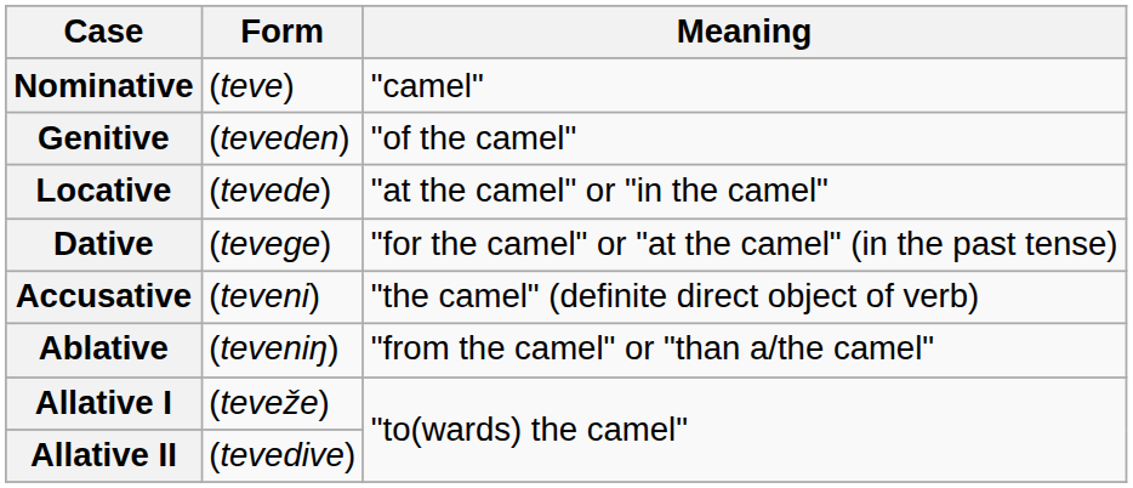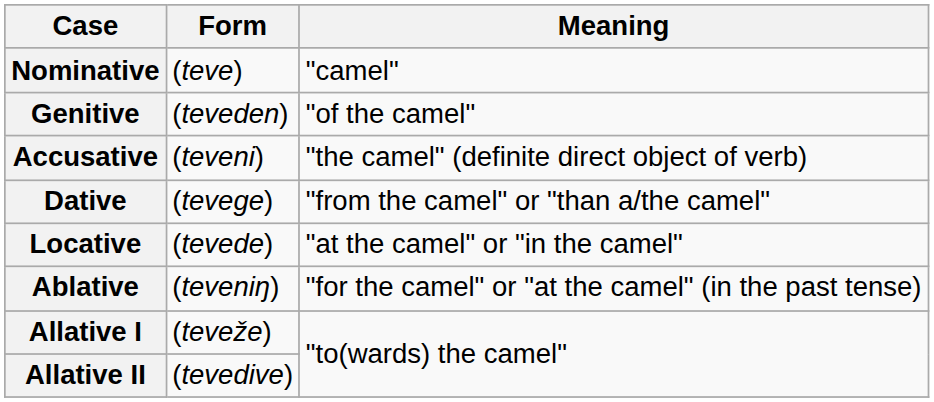 <table class="wikitable">
 <tr>
 <th>Case</th>
 <th>Form</th>
 <th>Meaning</th>
 </tr>
 <tr>
 <th>Nominative</th>
 <td> (<em>teve</em>)</td>
 <td>"camel"</td>
 </tr>
 <tr>
 <th>Genitive</th>
 <td> (<em>teveden</em>)</td>
 <td>"of the camel"</td>
 </tr>
 <tr>
+<th>Accusative</th>
+<td> (<em>teveni</em>)</td>
+<td>"the camel" (definite direct object of verb)</td>
+</tr>
+<tr>
+<th>Dative</th>
+<td> (<em>tevege</em>)</td>
+<td>"from the camel" or "than a/the camel"</td>
+</tr>
+<tr>
 <th>Locative</th>
 <td> (<em>tevede</em>)</td>
 <td>"at the camel" or "in the camel"</td>
 </tr>
 <tr>
-<th>Dative</th>
-<td> (<em>tevege</em>)</td>
-<td>"for the camel" or "at the camel" (in the past tense)</td>
-</tr>
-<tr>
-<th>Accusative</th>
-<td> (<em>teveni</em>)</td>
-<td>"the camel" (definite direct object of verb)</td>
-</tr>
-<tr>
 <th>Ablative</th>
 <td> (<em>teveniŋ</em>)</td>
-<td>"from the camel" or "than a/the camel"</td>
+<td>"for the camel" or "at the camel" (in the past tense)</td>
 </tr>
 <tr>
 <th>Allative I</th>
 <td> (<em>teveže</em>)</td>
 <td rowspan="2">"to(wards) the camel"</td>
 </tr>
 <tr>
 <th>Allative II</th>
 <td> (<em>tevedive</em>)</td>
 </tr>
 </table>
